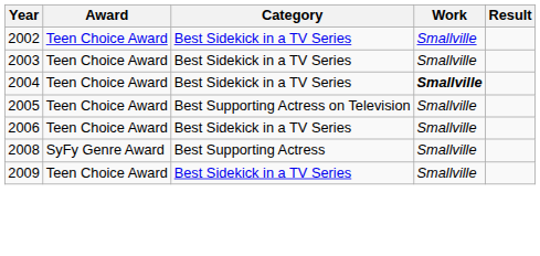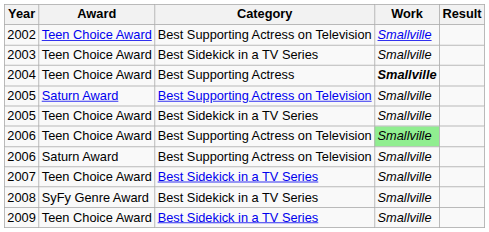 <table class="wikitable sortable plainrowheaders">
 <tr>
 <th>Year</th>
 <th>Award</th>
 <th>Category</th>
 <th>Work</th>
 <th>Result</th>
 </tr>
 <tr>
 <td align="center">2002</td>
 <td><a href='#'>Teen Choice Award</a></td>
-<td><a href='#'>Best Sidekick in a TV Series</a></td>
+<td>Best Supporting Actress on Television</td>
 <td><em><a href='#'>Smallville</a></em></td>
 <td></td>
 </tr>
 <tr>
 <td align="center">2003</td>
 <td>Teen Choice Award</td>
 <td>Best Sidekick in a TV Series</td>
 <td><em>Smallville</em></td>
 <td></td>
 </tr>
 <tr>
 <td align="center">2004</td>
 <td>Teen Choice Award</td>
-<td>Best Sidekick in a TV Series</td>
+<td>Best Supporting Actress</td>
 <td><strong><em>Smallville</em></strong></td>
 <td></td>
 </tr>
 <tr>
 <td align="center">2005</td>
+<td><a href='#'>Saturn Award</a></td>
+<td><a href='#'>Best Supporting Actress on Television</a></td>
+<td><em>Smallville</em></td>
+<td></td>
+</tr>
+<tr>
+<td align="center">2005</td>
 <td>Teen Choice Award</td>
-<td>Best Supporting Actress on Television</td>
+<td>Best Sidekick in a TV Series</td>
 <td><em>Smallville</em></td>
 <td></td>
 </tr>
 <tr>
 <td align="center">2006</td>
 <td>Teen Choice Award</td>
-<td>Best Sidekick in a TV Series</td>
+<td>Best Supporting Actress on Television</td>
+<td style="background: lightgreen;"><em>Smallville</em></td>
+<td></td>
+</tr>
+<tr>
+<td align="center">2006</td>
+<td>Saturn Award</td>
+<td>Best Supporting Actress on Television</td>
+<td><em>Smallville</em></td>
+<td></td>
+</tr>
+<tr>
+<td align="center">2007</td>
+<td>Teen Choice Award</td>
+<td><a href='#'>Best Sidekick in a TV Series</a></td>
 <td><em>Smallville</em></td>
 <td></td>
 </tr>
 <tr>
 <td align="center">2008</td>
 <td>SyFy Genre Award</td>
-<td>Best Supporting Actress</td>
+<td>Best Sidekick in a TV Series</td>
 <td><em>Smallville</em></td>
 <td></td>
 </tr>
 <tr>
 <td align="center">2009</td>
 <td>Teen Choice Award</td>
 <td><a href='#'>Best Sidekick in a TV Series</a></td>
 <td><em>Smallville</em></td>
 <td></td>
 </tr>
 </table>
